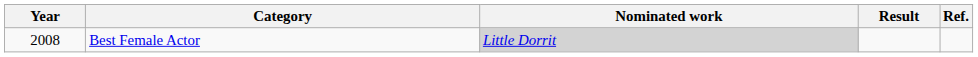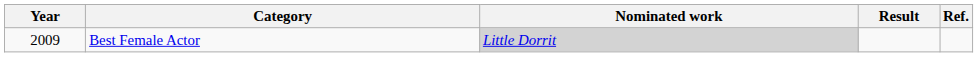 <table class=wikitable>
 <tr>
 <th scope="col" style="width:5em;">Year</th>
 <th scope="col" style="width:26em;">Category</th>
 <th scope="col" style="width:25em;">Nominated work</th>
 <th scope="col" style="width:5em;">Result</th>
 <th>Ref.</th>
 </tr>
 <tr>
-<td style="text-align:center;">2008</td>
+<td style="text-align:center;">2009</td>
 <td><a href='#'>Best Female Actor</a></td>
 <td style="background: lightgrey;"><em><a href='#'>Little Dorrit</a></em></td>
 <td></td>
 <td></td>
 </tr>
 </table>
